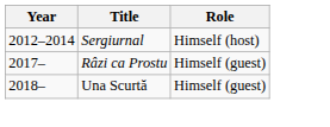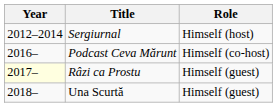 <table class="wikitable sortable">
 <tr>
 <th>Year</th>
 <th>Title</th>
 <th>Role</th>
 </tr>
 <tr>
 <td>2012–2014</td>
 <td><em>Sergiurnal</em></td>
 <td>Himself (host)</td>
 </tr>
 <tr>
-<td>2017–</td>
+<td>2016–</td>
+<td><em>Podcast Ceva Mărunt</em></td>
+<td>Himself (co-host)</td>
+</tr>
+<tr>
+<td style="background: lightyellow;">2017–</td>
 <td><em>Râzi ca Prostu<strong></td>
 <td>Himself (guest)</td>
 </tr>
 <tr>
 <td>2018–</td>
 <td></em>Una Scurtă<em></td>
 <td>Himself (guest)</td>
 </tr>
 </table>
